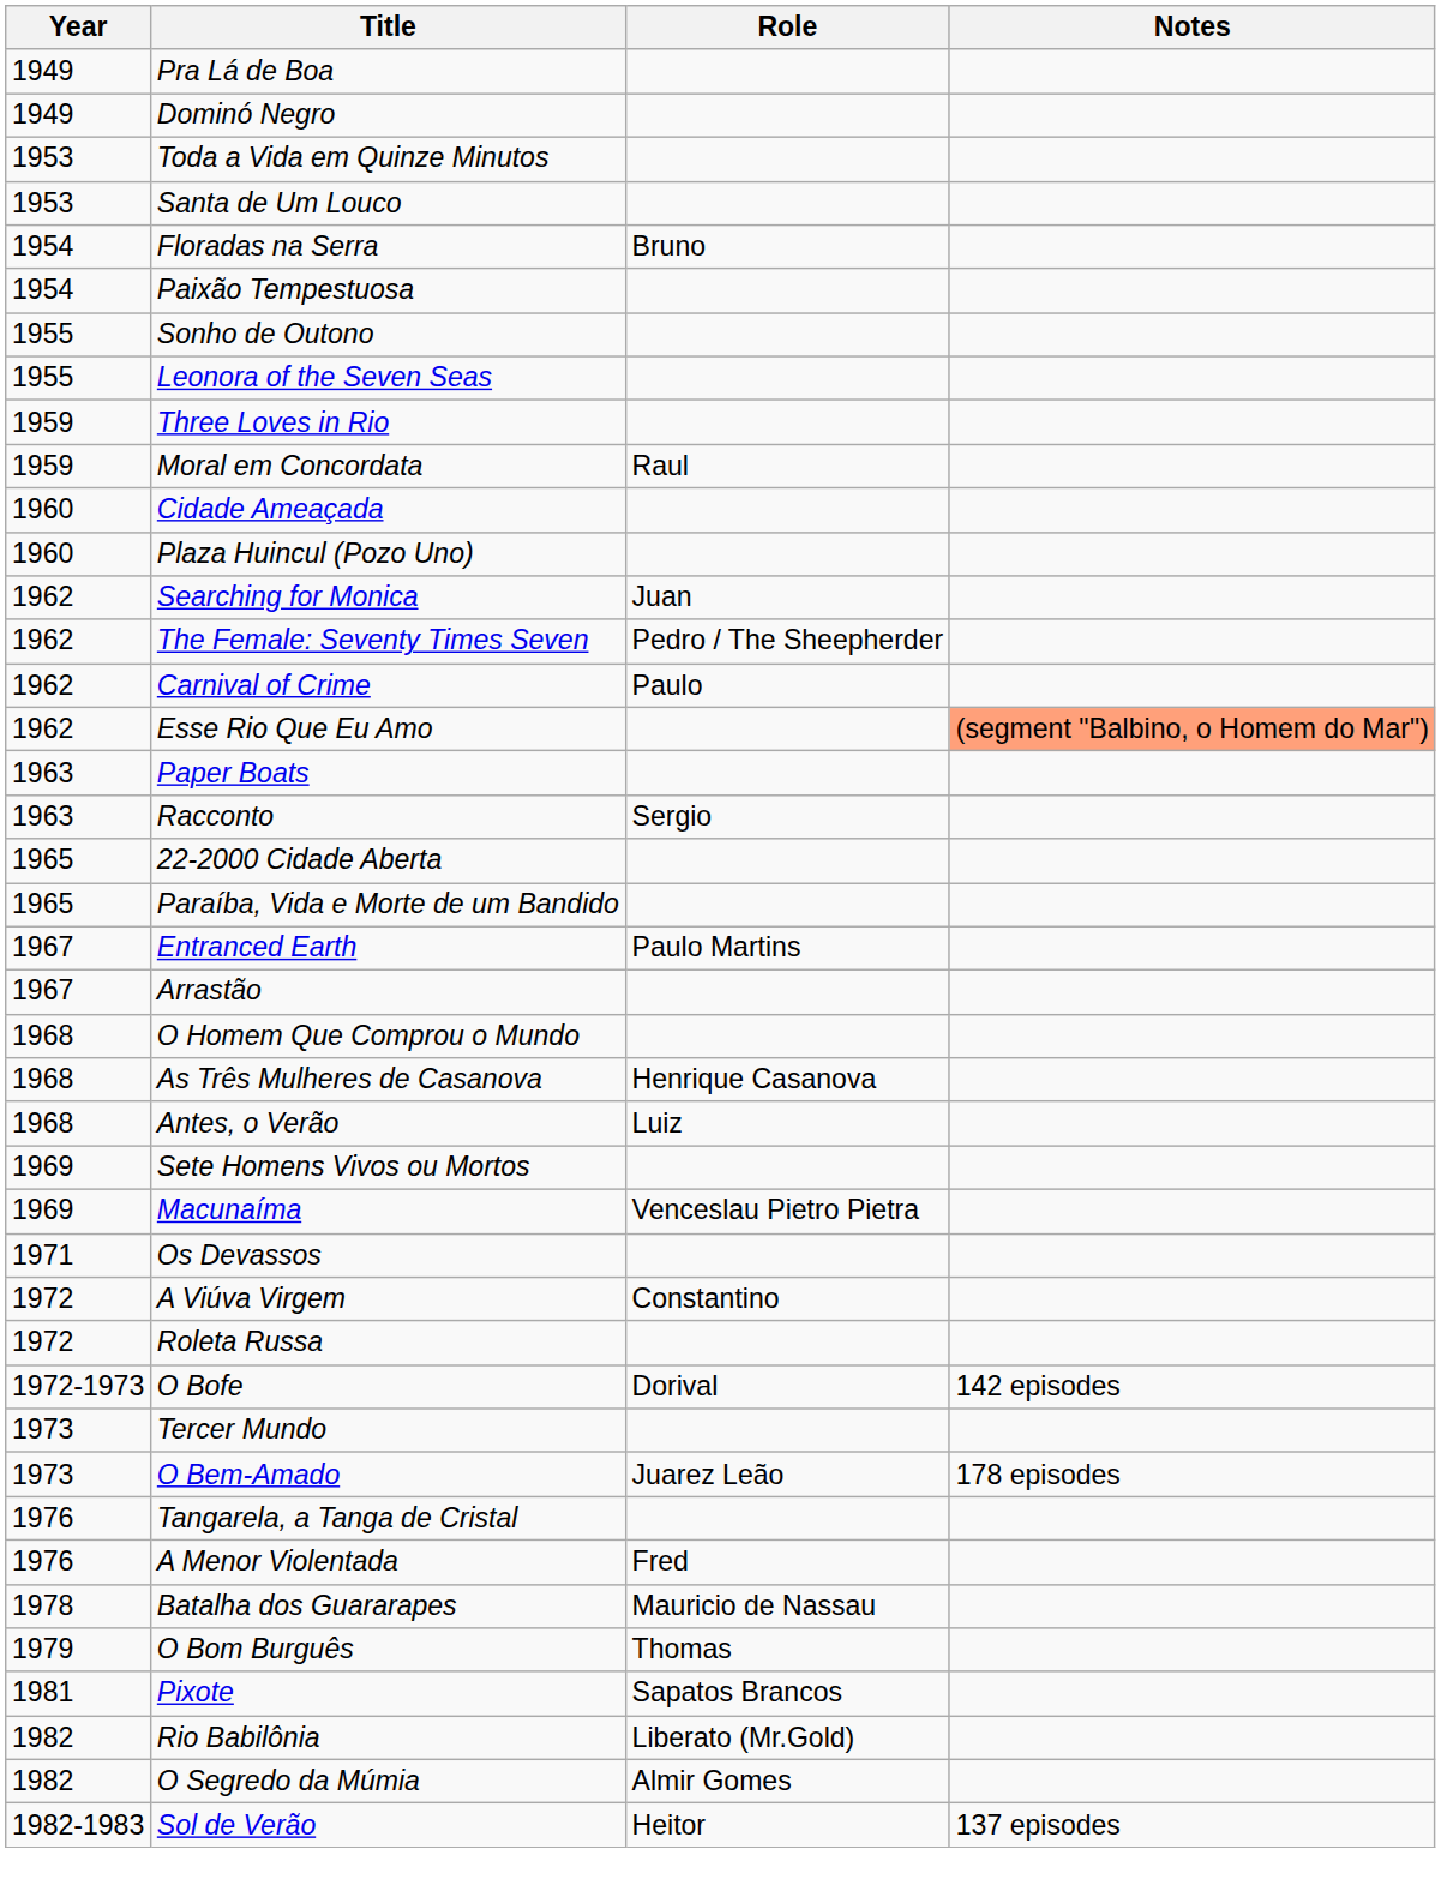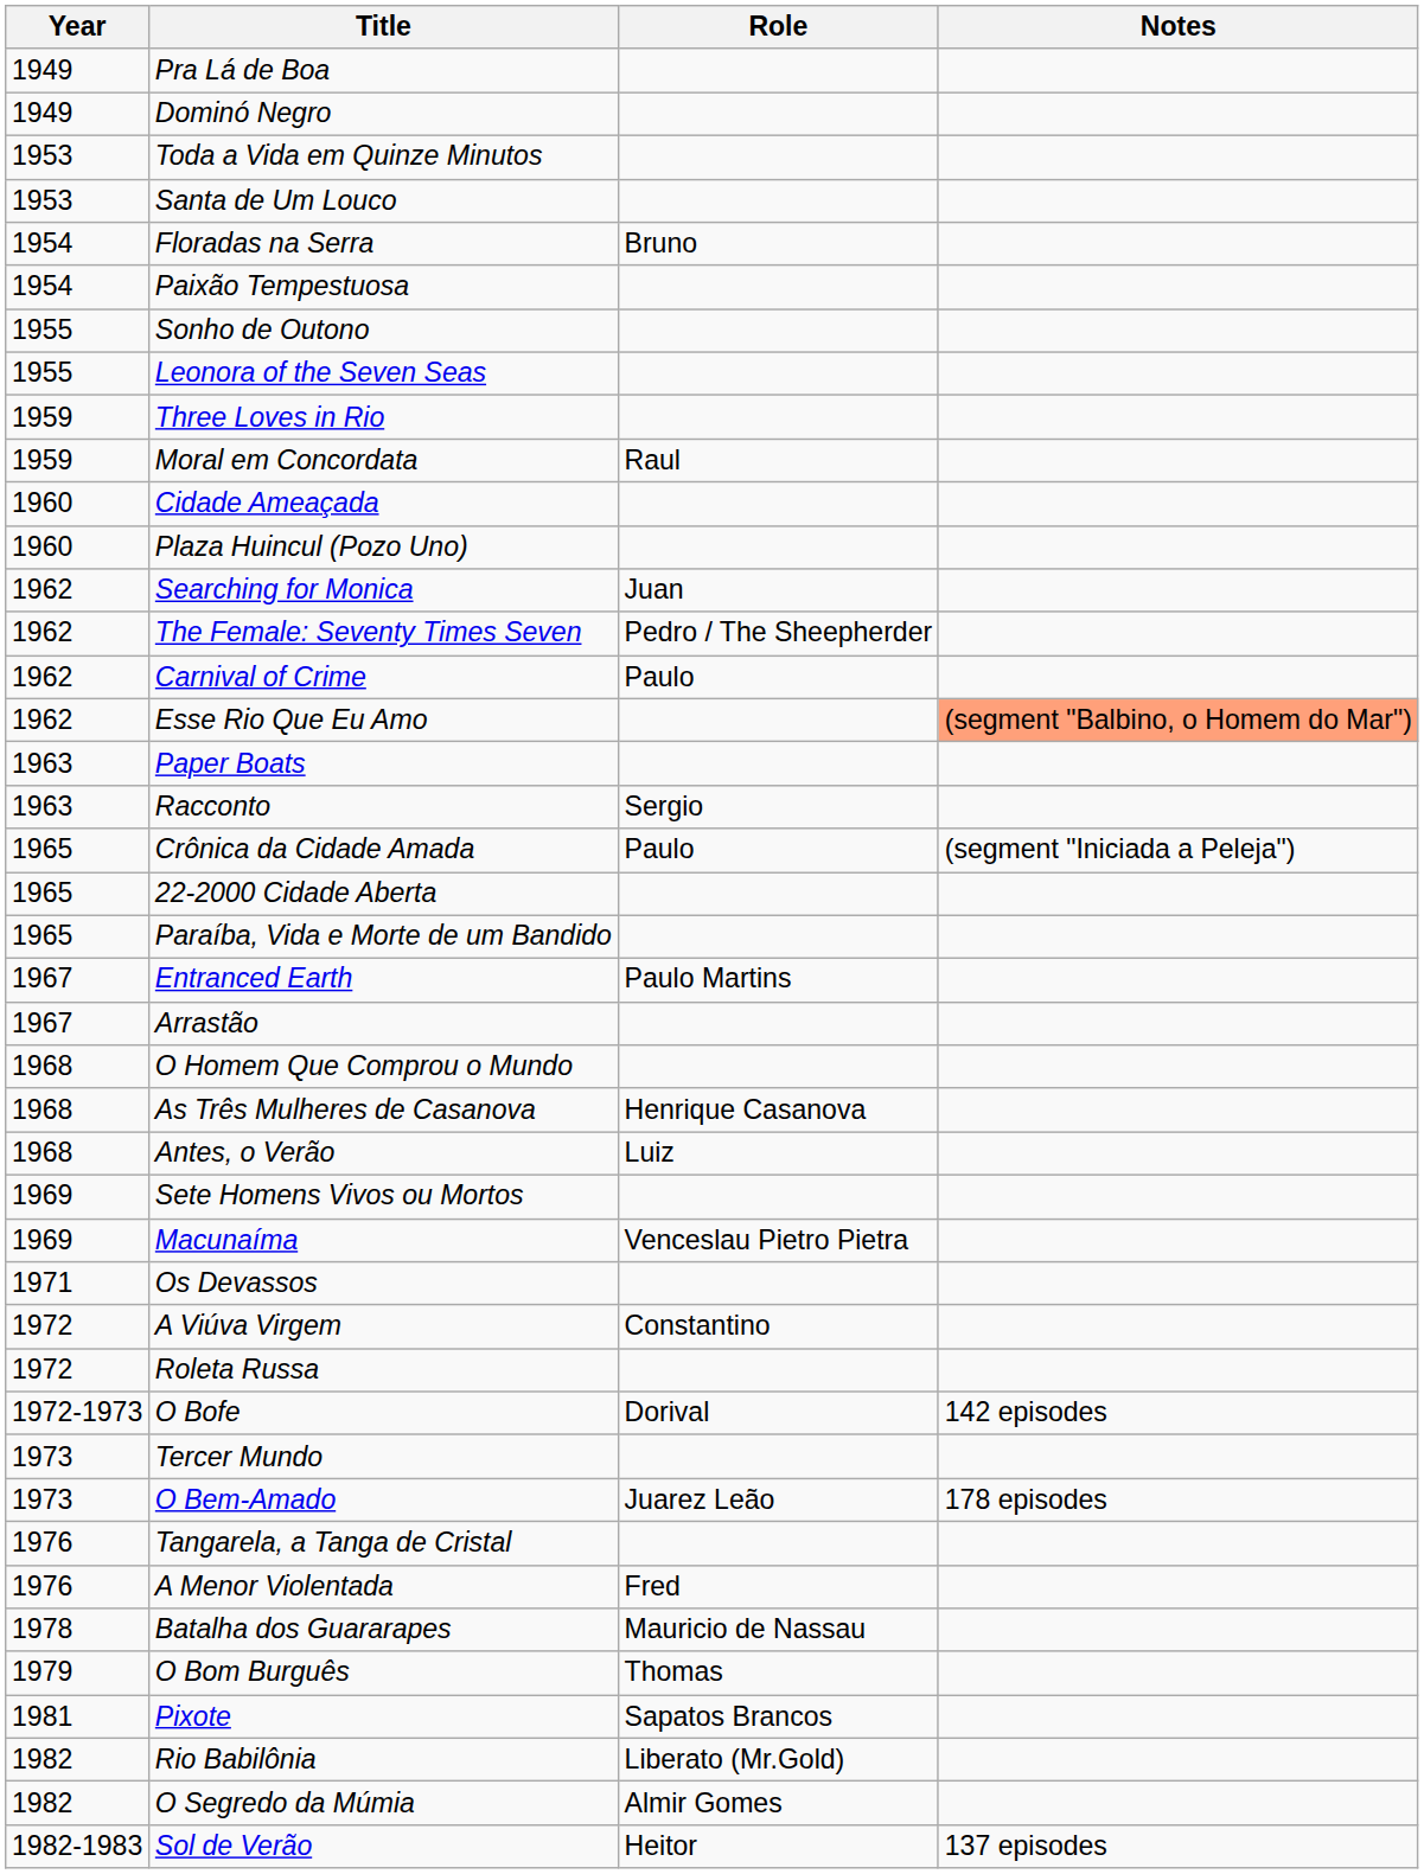 <table class="wikitable">
 <tr>
 <th>Year</th>
 <th>Title</th>
 <th>Role</th>
 <th>Notes</th>
 </tr>
 <tr>
 <td>1949</td>
 <td><em>Pra Lá de Boa</em></td>
 <td></td>
 <td></td>
 </tr>
 <tr>
 <td>1949</td>
 <td><em>Dominó Negro</em></td>
 <td></td>
 <td></td>
 </tr>
 <tr>
 <td>1953</td>
 <td><em>Toda a Vida em Quinze Minutos</em></td>
 <td></td>
 <td></td>
 </tr>
 <tr>
 <td>1953</td>
 <td><em>Santa de Um Louco</em></td>
 <td></td>
 <td></td>
 </tr>
 <tr>
 <td>1954</td>
 <td><em>Floradas na Serra</em></td>
 <td>Bruno</td>
 <td></td>
 </tr>
 <tr>
 <td>1954</td>
 <td><em>Paixão Tempestuosa</em></td>
 <td></td>
 <td></td>
 </tr>
 <tr>
 <td>1955</td>
 <td><em>Sonho de Outono</em></td>
 <td></td>
 <td></td>
 </tr>
 <tr>
 <td>1955</td>
 <td><em><a href='#'>Leonora of the Seven Seas</a></em></td>
 <td></td>
 <td></td>
 </tr>
 <tr>
 <td>1959</td>
 <td><em><a href='#'>Three Loves in Rio</a></em></td>
 <td></td>
 <td></td>
 </tr>
 <tr>
 <td>1959</td>
 <td><em>Moral em Concordata</em></td>
 <td>Raul</td>
 <td></td>
 </tr>
 <tr>
 <td>1960</td>
 <td><em><a href='#'>Cidade Ameaçada</a></em></td>
 <td></td>
 <td></td>
 </tr>
 <tr>
 <td>1960</td>
 <td><em>Plaza Huincul (Pozo Uno)</em></td>
 <td></td>
 <td></td>
 </tr>
 <tr>
 <td>1962</td>
 <td><em><a href='#'>Searching for Monica</a></em></td>
 <td>Juan</td>
 <td></td>
 </tr>
 <tr>
 <td>1962</td>
 <td><em><a href='#'>The Female: Seventy Times Seven</a></em></td>
 <td>Pedro / The Sheepherder</td>
 <td></td>
 </tr>
 <tr>
 <td>1962</td>
 <td><em><a href='#'>Carnival of Crime</a></em></td>
 <td>Paulo</td>
 <td></td>
 </tr>
 <tr>
 <td>1962</td>
 <td><em>Esse Rio Que Eu Amo</em></td>
 <td></td>
 <td style="background: lightsalmon;">(segment "Balbino, o Homem do Mar")</td>
 </tr>
 <tr>
 <td>1963</td>
 <td><em><a href='#'>Paper Boats</a></em></td>
 <td></td>
 <td></td>
 </tr>
 <tr>
 <td>1963</td>
 <td><em>Racconto</em></td>
 <td>Sergio</td>
 <td></td>
+</tr>
+<tr>
+<td>1965</td>
+<td><em>Crônica da Cidade Amada</em></td>
+<td>Paulo</td>
+<td>(segment "Iniciada a Peleja")</td>
 </tr>
 <tr>
 <td>1965</td>
 <td><em>22-2000 Cidade Aberta</em></td>
 <td></td>
 <td></td>
 </tr>
 <tr>
 <td>1965</td>
 <td><em>Paraíba, Vida e Morte de um Bandido</em></td>
 <td></td>
 <td></td>
 </tr>
 <tr>
 <td>1967</td>
 <td><em><a href='#'>Entranced Earth</a></em></td>
 <td>Paulo Martins</td>
 <td></td>
 </tr>
 <tr>
 <td>1967</td>
 <td><em>Arrastão</em></td>
 <td></td>
 <td></td>
 </tr>
 <tr>
 <td>1968</td>
 <td><em>O Homem Que Comprou o Mundo</em></td>
 <td></td>
 <td></td>
 </tr>
 <tr>
 <td>1968</td>
 <td><em>As Três Mulheres de Casanova</em></td>
 <td>Henrique Casanova</td>
 <td></td>
 </tr>
 <tr>
 <td>1968</td>
 <td><em>Antes, o Verão</em></td>
 <td>Luiz</td>
 <td></td>
 </tr>
 <tr>
 <td>1969</td>
 <td><em>Sete Homens Vivos ou Mortos</em></td>
 <td></td>
 <td></td>
 </tr>
 <tr>
 <td>1969</td>
 <td><em><a href='#'>Macunaíma</a></em></td>
 <td>Venceslau Pietro Pietra</td>
 <td></td>
 </tr>
 <tr>
 <td>1971</td>
 <td><em>Os Devassos</em></td>
 <td></td>
 <td></td>
 </tr>
 <tr>
 <td>1972</td>
 <td><em>A Viúva Virgem</em></td>
 <td>Constantino</td>
 <td></td>
 </tr>
 <tr>
 <td>1972</td>
 <td><em>Roleta Russa</em></td>
 <td></td>
 <td></td>
 </tr>
 <tr>
 <td>1972-1973</td>
 <td><em>O Bofe</em></td>
 <td>Dorival</td>
 <td>142 episodes</td>
 </tr>
 <tr>
 <td>1973</td>
 <td><em>Tercer Mundo</em></td>
 <td></td>
 <td></td>
 </tr>
 <tr>
 <td>1973</td>
 <td><em><a href='#'>O Bem-Amado</a></em></td>
 <td>Juarez Leão</td>
 <td>178 episodes</td>
 </tr>
 <tr>
 <td>1976</td>
 <td><em>Tangarela, a Tanga de Cristal</em></td>
 <td></td>
 <td></td>
 </tr>
 <tr>
 <td>1976</td>
 <td><em>A Menor Violentada</em></td>
 <td>Fred</td>
 <td></td>
 </tr>
 <tr>
 <td>1978</td>
 <td><em>Batalha dos Guararapes</em></td>
 <td>Mauricio de Nassau</td>
 <td></td>
 </tr>
 <tr>
 <td>1979</td>
 <td><em>O Bom Burguês</em></td>
 <td>Thomas</td>
 <td></td>
 </tr>
 <tr>
 <td>1981</td>
 <td><em><a href='#'>Pixote</a></em></td>
 <td>Sapatos Brancos</td>
 <td></td>
 </tr>
 <tr>
 <td>1982</td>
 <td><em>Rio Babilônia</em></td>
 <td>Liberato (Mr.Gold)</td>
 <td></td>
 </tr>
 <tr>
 <td>1982</td>
 <td><em>O Segredo da Múmia</em></td>
 <td>Almir Gomes</td>
 <td></td>
 </tr>
 <tr>
 <td>1982-1983</td>
 <td><em><a href='#'>Sol de Verão</a></em></td>
 <td>Heitor</td>
 <td>137 episodes</td>
 </tr>
 </table>
